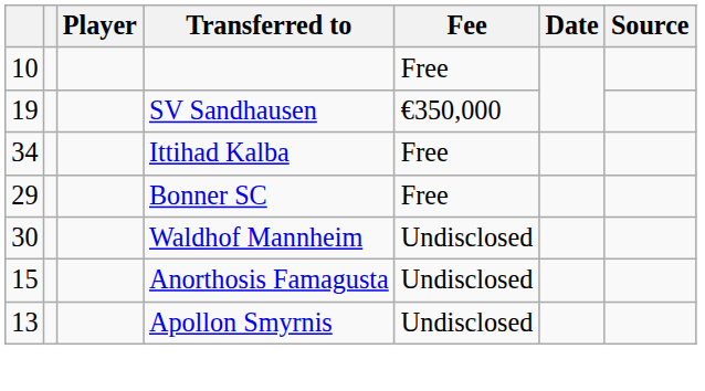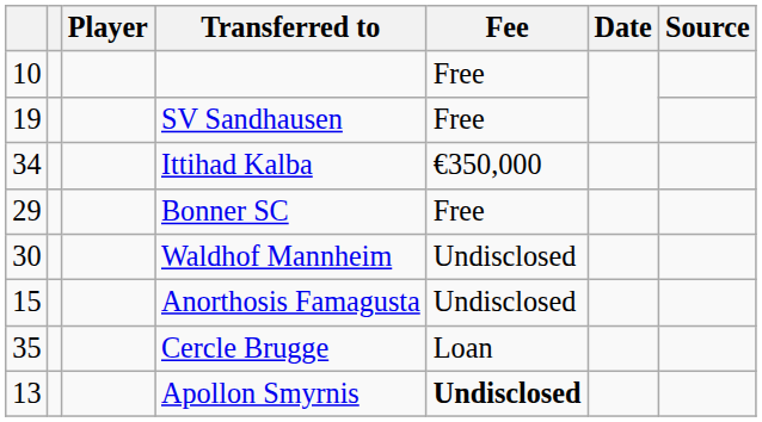 <table class="wikitable plainrowheaders sortable">
 <tr>
 <th></th>
 <th></th>
 <th scope=col><strong>Player</strong></th>
 <th><strong>Transferred to</strong></th>
 <th !scope=col; style="width: 65px;"><strong>Fee</strong></th>
 <th scope=col><strong>Date</strong></th>
 <th scope=col><strong>Source</strong></th>
 </tr>
 <tr>
 <td align=center>10</td>
 <td align=center></td>
 <td></td>
 <td></td>
 <td>Free</td>
 <td rowspan=2></td>
 <td></td>
 </tr>
 <tr>
 <td align=center>19</td>
 <td align=center></td>
 <td></td>
 <td> <a href='#'>SV Sandhausen</a></td>
-<td>€350,000</td>
+<td>Free</td>
 <td></td>
 </tr>
 <tr>
 <td align=center>34</td>
 <td align=center></td>
 <td></td>
 <td> <a href='#'>Ittihad Kalba</a></td>
-<td>Free</td>
+<td>€350,000</td>
 <td></td>
 <td></td>
 </tr>
 <tr>
 <td align=center>29</td>
 <td align=center></td>
 <td></td>
 <td> <a href='#'>Bonner SC</a></td>
 <td>Free</td>
 <td></td>
 <td></td>
 </tr>
 <tr>
 <td align=center>30</td>
 <td align=center></td>
 <td></td>
 <td> <a href='#'>Waldhof Mannheim</a></td>
 <td>Undisclosed</td>
 <td></td>
 <td></td>
 </tr>
 <tr>
 <td align=center>15</td>
 <td align=center></td>
 <td></td>
 <td> <a href='#'>Anorthosis Famagusta</a></td>
 <td>Undisclosed</td>
 <td></td>
 <td></td>
 </tr>
 <tr>
+<td align=center>35</td>
+<td align=center></td>
+<td></td>
+<td> <a href='#'>Cercle Brugge</a></td>
+<td>Loan</td>
+<td></td>
+<td></td>
+</tr>
+<tr>
 <td align=center>13</td>
 <td align=center></td>
 <td></td>
 <td> <a href='#'>Apollon Smyrnis</a></td>
-<td>Undisclosed</td>
+<td><strong>Undisclosed</strong></td>
 <td></td>
 <td></td>
 </tr>
 </table>
